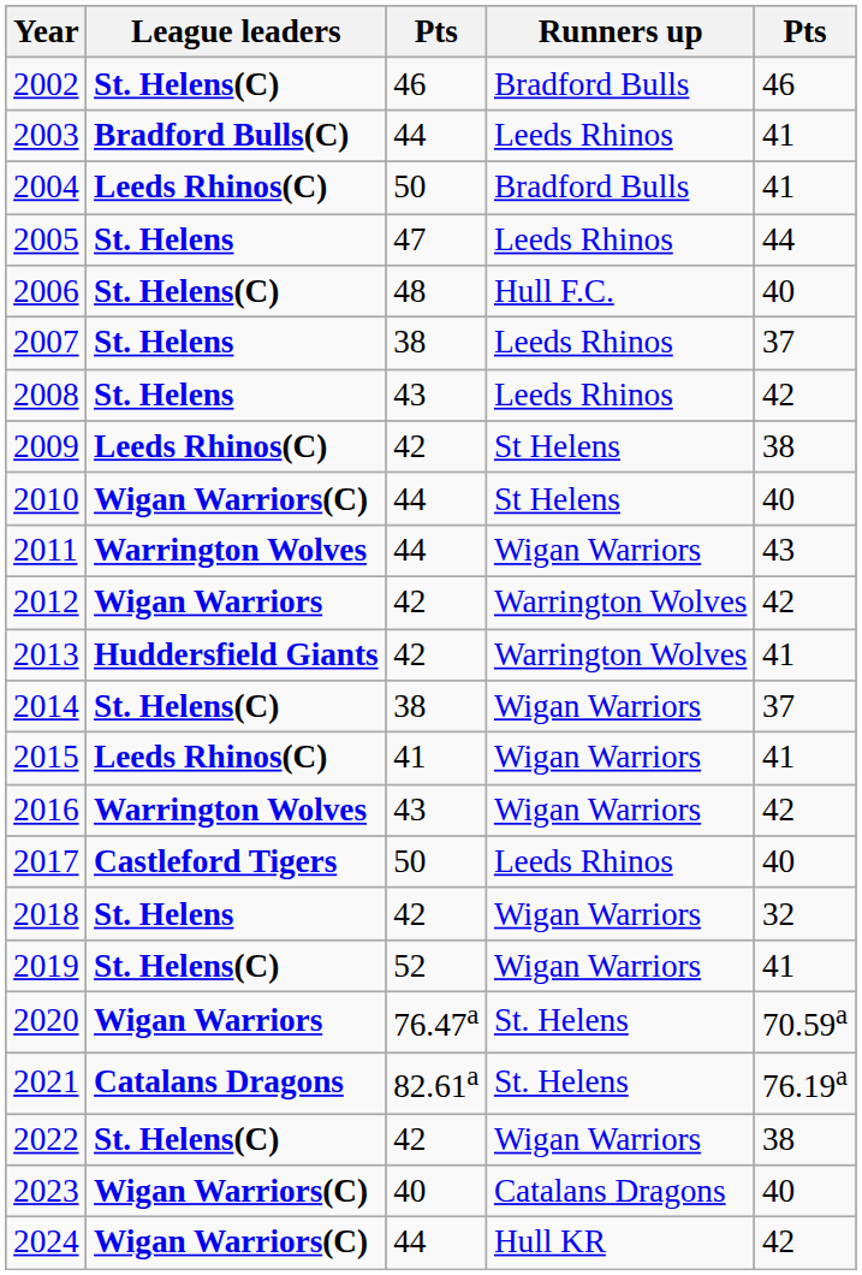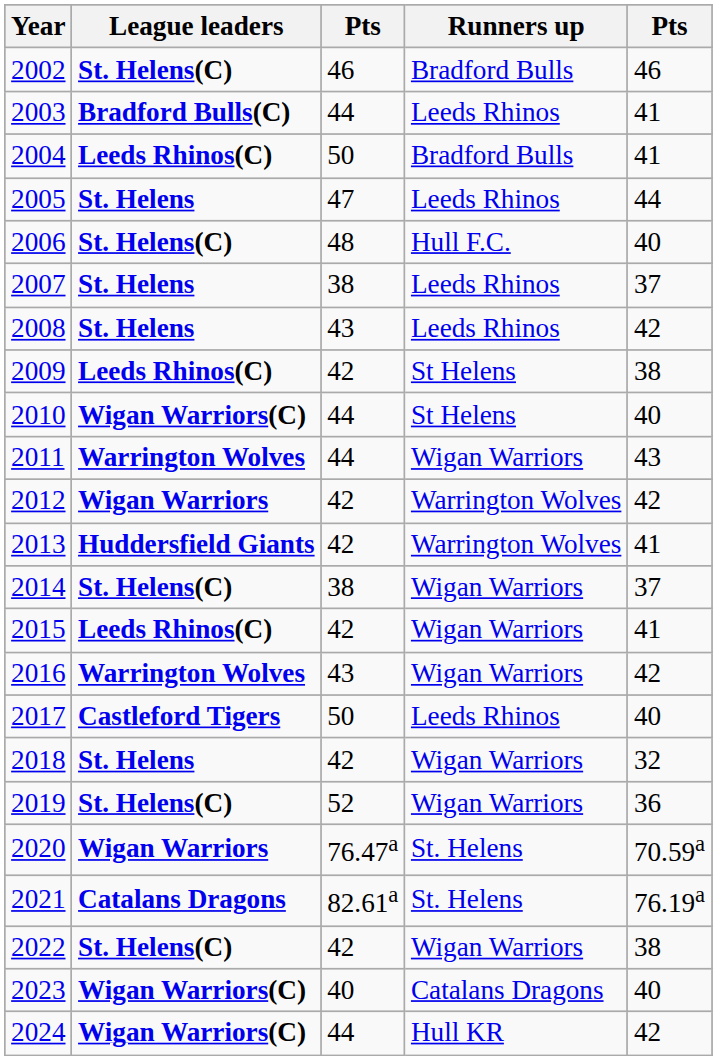 <table class="wikitable" style="text-align: left;"border="1" cellpadding="4" cellspacing="0">
 <tr bgcolor="#efefef">
 <th>Year</th>
 <th>League leaders</th>
 <th>Pts</th>
 <th>Runners up</th>
 <th>Pts</th>
 </tr>
 <tr>
 <td><a href='#'>2002</a></td>
 <td> <strong><a href='#'>St. Helens</a>(C)</strong></td>
 <td>46</td>
 <td> <a href='#'>Bradford Bulls</a></td>
 <td>46</td>
 </tr>
 <tr>
 <td><a href='#'>2003</a></td>
 <td> <strong><a href='#'>Bradford Bulls</a>(C)</strong></td>
 <td>44</td>
 <td> <a href='#'>Leeds Rhinos</a></td>
 <td>41</td>
 </tr>
 <tr>
 <td><a href='#'>2004</a></td>
 <td> <strong><a href='#'>Leeds Rhinos</a>(C)</strong></td>
 <td>50</td>
 <td> <a href='#'>Bradford Bulls</a></td>
 <td>41</td>
 </tr>
 <tr>
 <td><a href='#'>2005</a></td>
 <td> <strong><a href='#'>St. Helens</a></strong></td>
 <td>47</td>
 <td> <a href='#'>Leeds Rhinos</a></td>
 <td>44</td>
 </tr>
 <tr>
 <td><a href='#'>2006</a></td>
 <td> <strong><a href='#'>St. Helens</a>(C)</strong></td>
 <td>48</td>
 <td> <a href='#'>Hull F.C.</a></td>
 <td>40</td>
 </tr>
 <tr>
 <td><a href='#'>2007</a></td>
 <td> <strong><a href='#'>St. Helens</a></strong></td>
 <td>38</td>
 <td> <a href='#'>Leeds Rhinos</a></td>
 <td>37</td>
 </tr>
 <tr>
 <td><a href='#'>2008</a></td>
 <td> <strong><a href='#'>St. Helens</a></strong></td>
 <td>43</td>
 <td> <a href='#'>Leeds Rhinos</a></td>
 <td>42</td>
 </tr>
 <tr>
 <td><a href='#'>2009</a></td>
 <td> <strong><a href='#'>Leeds Rhinos</a>(C)</strong></td>
 <td>42</td>
 <td> <a href='#'>St Helens</a></td>
 <td>38</td>
 </tr>
 <tr>
 <td><a href='#'>2010</a></td>
 <td> <strong><a href='#'>Wigan Warriors</a>(C)</strong></td>
 <td>44</td>
 <td> <a href='#'>St Helens</a></td>
 <td>40</td>
 </tr>
 <tr>
 <td><a href='#'>2011</a></td>
 <td> <strong><a href='#'>Warrington Wolves</a></strong></td>
 <td>44</td>
 <td> <a href='#'>Wigan Warriors</a></td>
 <td>43</td>
 </tr>
 <tr>
 <td><a href='#'>2012</a></td>
 <td> <strong><a href='#'>Wigan Warriors</a></strong></td>
 <td>42</td>
 <td> <a href='#'>Warrington Wolves</a></td>
 <td>42</td>
 </tr>
 <tr>
 <td><a href='#'>2013</a></td>
 <td> <strong><a href='#'>Huddersfield Giants</a></strong></td>
 <td>42</td>
 <td> <a href='#'>Warrington Wolves</a></td>
 <td>41</td>
 </tr>
 <tr>
 <td><a href='#'>2014</a></td>
 <td> <strong><a href='#'>St. Helens</a>(C)</strong></td>
 <td>38</td>
 <td> <a href='#'>Wigan Warriors</a></td>
 <td>37</td>
 </tr>
 <tr>
 <td><a href='#'>2015</a></td>
 <td> <strong><a href='#'>Leeds Rhinos</a>(C)</strong></td>
-<td>41</td>
+<td>42</td>
 <td> <a href='#'>Wigan Warriors</a></td>
 <td>41</td>
 </tr>
 <tr>
 <td><a href='#'>2016</a></td>
 <td> <strong><a href='#'>Warrington Wolves</a></strong></td>
 <td>43</td>
 <td> <a href='#'>Wigan Warriors</a></td>
 <td>42</td>
 </tr>
 <tr>
 <td><a href='#'>2017</a></td>
 <td> <strong><a href='#'>Castleford Tigers</a></strong></td>
 <td>50</td>
 <td> <a href='#'>Leeds Rhinos</a></td>
 <td>40</td>
 </tr>
 <tr>
 <td><a href='#'>2018</a></td>
 <td> <strong><a href='#'>St. Helens</a></strong></td>
 <td>42</td>
 <td> <a href='#'>Wigan Warriors</a></td>
 <td>32</td>
 </tr>
 <tr>
 <td><a href='#'>2019</a></td>
 <td> <strong><a href='#'>St. Helens</a>(C)</strong></td>
 <td>52</td>
 <td> <a href='#'>Wigan Warriors</a></td>
-<td>41</td>
+<td>36</td>
 </tr>
 <tr>
 <td><a href='#'>2020</a></td>
 <td> <strong><a href='#'>Wigan Warriors</a></strong></td>
 <td>76.47<sup>a</sup></td>
 <td> <a href='#'>St. Helens</a></td>
 <td>70.59<sup>a</sup></td>
 </tr>
 <tr>
 <td><a href='#'>2021</a></td>
 <td> <strong><a href='#'>Catalans Dragons</a></strong></td>
 <td>82.61<sup>a</sup></td>
 <td> <a href='#'>St. Helens</a></td>
 <td>76.19<sup>a</sup></td>
 </tr>
 <tr>
 <td><a href='#'>2022</a></td>
 <td> <strong><a href='#'>St. Helens</a>(C)</strong></td>
 <td>42</td>
 <td> <a href='#'>Wigan Warriors</a></td>
 <td>38</td>
 </tr>
 <tr>
 <td><a href='#'>2023</a></td>
 <td> <strong><a href='#'>Wigan Warriors</a>(C)</strong></td>
 <td>40</td>
 <td> <a href='#'>Catalans Dragons</a></td>
 <td>40</td>
 </tr>
 <tr>
 <td><a href='#'>2024</a></td>
 <td> <strong><a href='#'>Wigan Warriors</a>(C)</strong></td>
 <td>44</td>
 <td> <a href='#'>Hull KR</a></td>
 <td>42</td>
 </tr>
 </table>
